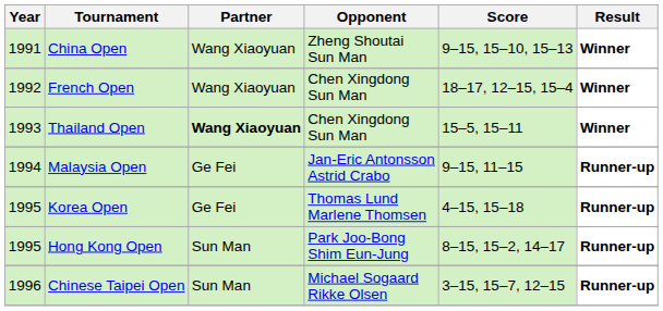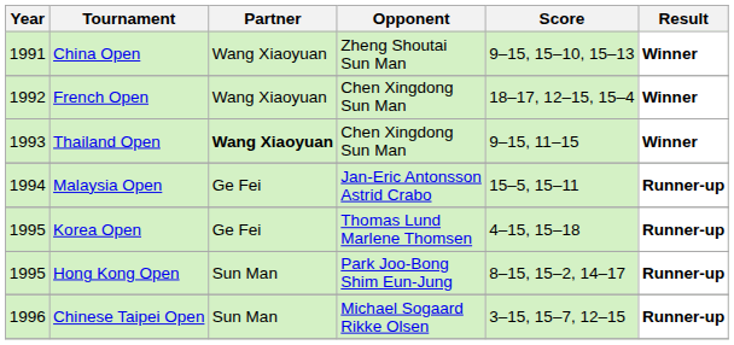 <table class="sortable wikitable" style="font-size: 90%;">
 <tr>
 <th>Year</th>
 <th>Tournament</th>
 <th>Partner</th>
 <th>Opponent</th>
 <th>Score</th>
 <th>Result</th>
 </tr>
 <tr style="background:#D4F1C5">
 <td align="center">1991</td>
 <td align="left"><a href='#'>China Open</a></td>
 <td align="left"> Wang Xiaoyuan</td>
 <td align="left"> Zheng Shoutai <br>  Sun Man</td>
 <td align="left">9–15, 15–10, 15–13</td>
 <td style="text-align:left; background:white"> <strong>Winner</strong></td>
 </tr>
 <tr>
 </tr>
 <tr style="background:#D4F1C5">
 <td align="center">1992</td>
 <td align="left"><a href='#'>French Open</a></td>
 <td align="left"> Wang Xiaoyuan</td>
 <td align="left"> Chen Xingdong <br>  Sun Man</td>
 <td align="left">18–17, 12–15, 15–4</td>
 <td style="text-align:left; background:white"> <strong>Winner</strong></td>
 </tr>
 <tr>
 </tr>
 <tr style="background:#D4F1C5">
 <td align="center">1993</td>
 <td align="left"><a href='#'>Thailand Open</a></td>
 <td align="left"><strong> Wang Xiaoyuan</strong></td>
 <td align="left"> Chen Xingdong <br>  Sun Man</td>
-<td align="left">15–5, 15–11</td>
+<td align="left">9–15, 11–15</td>
 <td style="text-align:left; background:white"> <strong>Winner</strong></td>
 </tr>
 <tr>
 </tr>
 <tr style="background:#D4F1C5">
 <td align="center">1994</td>
 <td align="left"><a href='#'>Malaysia Open</a></td>
 <td align="left"> Ge Fei</td>
 <td align="left"> <a href='#'>Jan-Eric Antonsson</a> <br>  <a href='#'>Astrid Crabo</a></td>
-<td align="left">9–15, 11–15</td>
+<td align="left">15–5, 15–11</td>
 <td style="text-align:left; background:white"> <strong>Runner-up</strong></td>
 </tr>
 <tr>
 </tr>
 <tr style="background:#D4F1C5">
 <td align="center">1995</td>
 <td align="left"><a href='#'>Korea Open</a></td>
 <td align="left"> Ge Fei</td>
 <td align="left"> <a href='#'>Thomas Lund</a> <br>  <a href='#'>Marlene Thomsen</a></td>
 <td align="left">4–15, 15–18</td>
 <td style="text-align:left; background:white"> <strong>Runner-up</strong></td>
 </tr>
 <tr>
 </tr>
 <tr style="background:#D4F1C5">
 <td align="center">1995</td>
 <td align="left"><a href='#'>Hong Kong Open</a></td>
 <td align="left"> Sun Man</td>
 <td align="left"> <a href='#'>Park Joo-Bong</a> <br>  <a href='#'>Shim Eun-Jung</a></td>
 <td align="left">8–15, 15–2, 14–17</td>
 <td style="text-align:left; background:white"> <strong>Runner-up</strong></td>
 </tr>
 <tr>
 </tr>
 <tr style="background:#D4F1C5">
 <td align="center">1996</td>
 <td align="left"><a href='#'>Chinese Taipei Open</a></td>
 <td align="left"> Sun Man</td>
 <td align="left"> <a href='#'>Michael Sogaard</a> <br>  <a href='#'>Rikke Olsen</a></td>
 <td align="left">3–15, 15–7, 12–15</td>
 <td style="text-align:left; background:white"> <strong>Runner-up</strong></td>
 </tr>
 <tr>
 </tr>
 </table>
